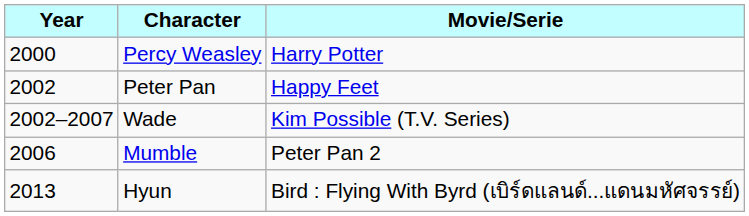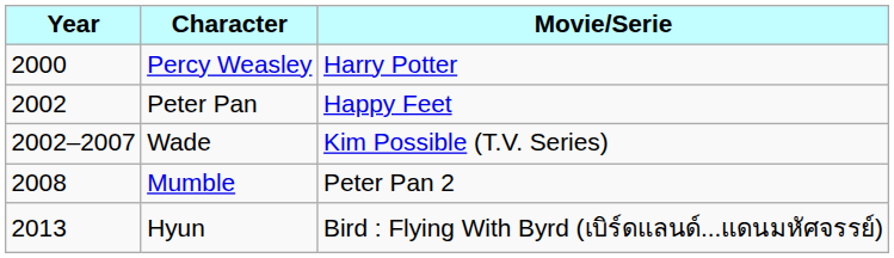 <table class="wikitable">
 <tr>
 <th style="background: #c2fdff">Year</th>
 <th style="background: #c2fdff">Character</th>
 <th style="background: #c2fdff">Movie/Serie</th>
 </tr>
 <tr>
 <td>2000</td>
 <td><a href='#'>Percy Weasley</a></td>
 <td><a href='#'>Harry Potter</a></td>
 </tr>
 <tr>
 <td>2002</td>
 <td>Peter Pan</td>
 <td><a href='#'>Happy Feet</a></td>
 </tr>
 <tr>
 <td>2002–2007</td>
 <td>Wade</td>
 <td><a href='#'>Kim Possible</a> (T.V. Series)</td>
 </tr>
 <tr>
-<td>2006</td>
+<td>2008</td>
 <td><a href='#'>Mumble</a></td>
 <td>Peter Pan 2</td>
 </tr>
 <tr>
 <td>2013</td>
 <td>Hyun</td>
 <td>Bird : Flying With Byrd (เบิร์ดแลนด์...แดนมหัศจรรย์)</td>
 </tr>
 </table>
